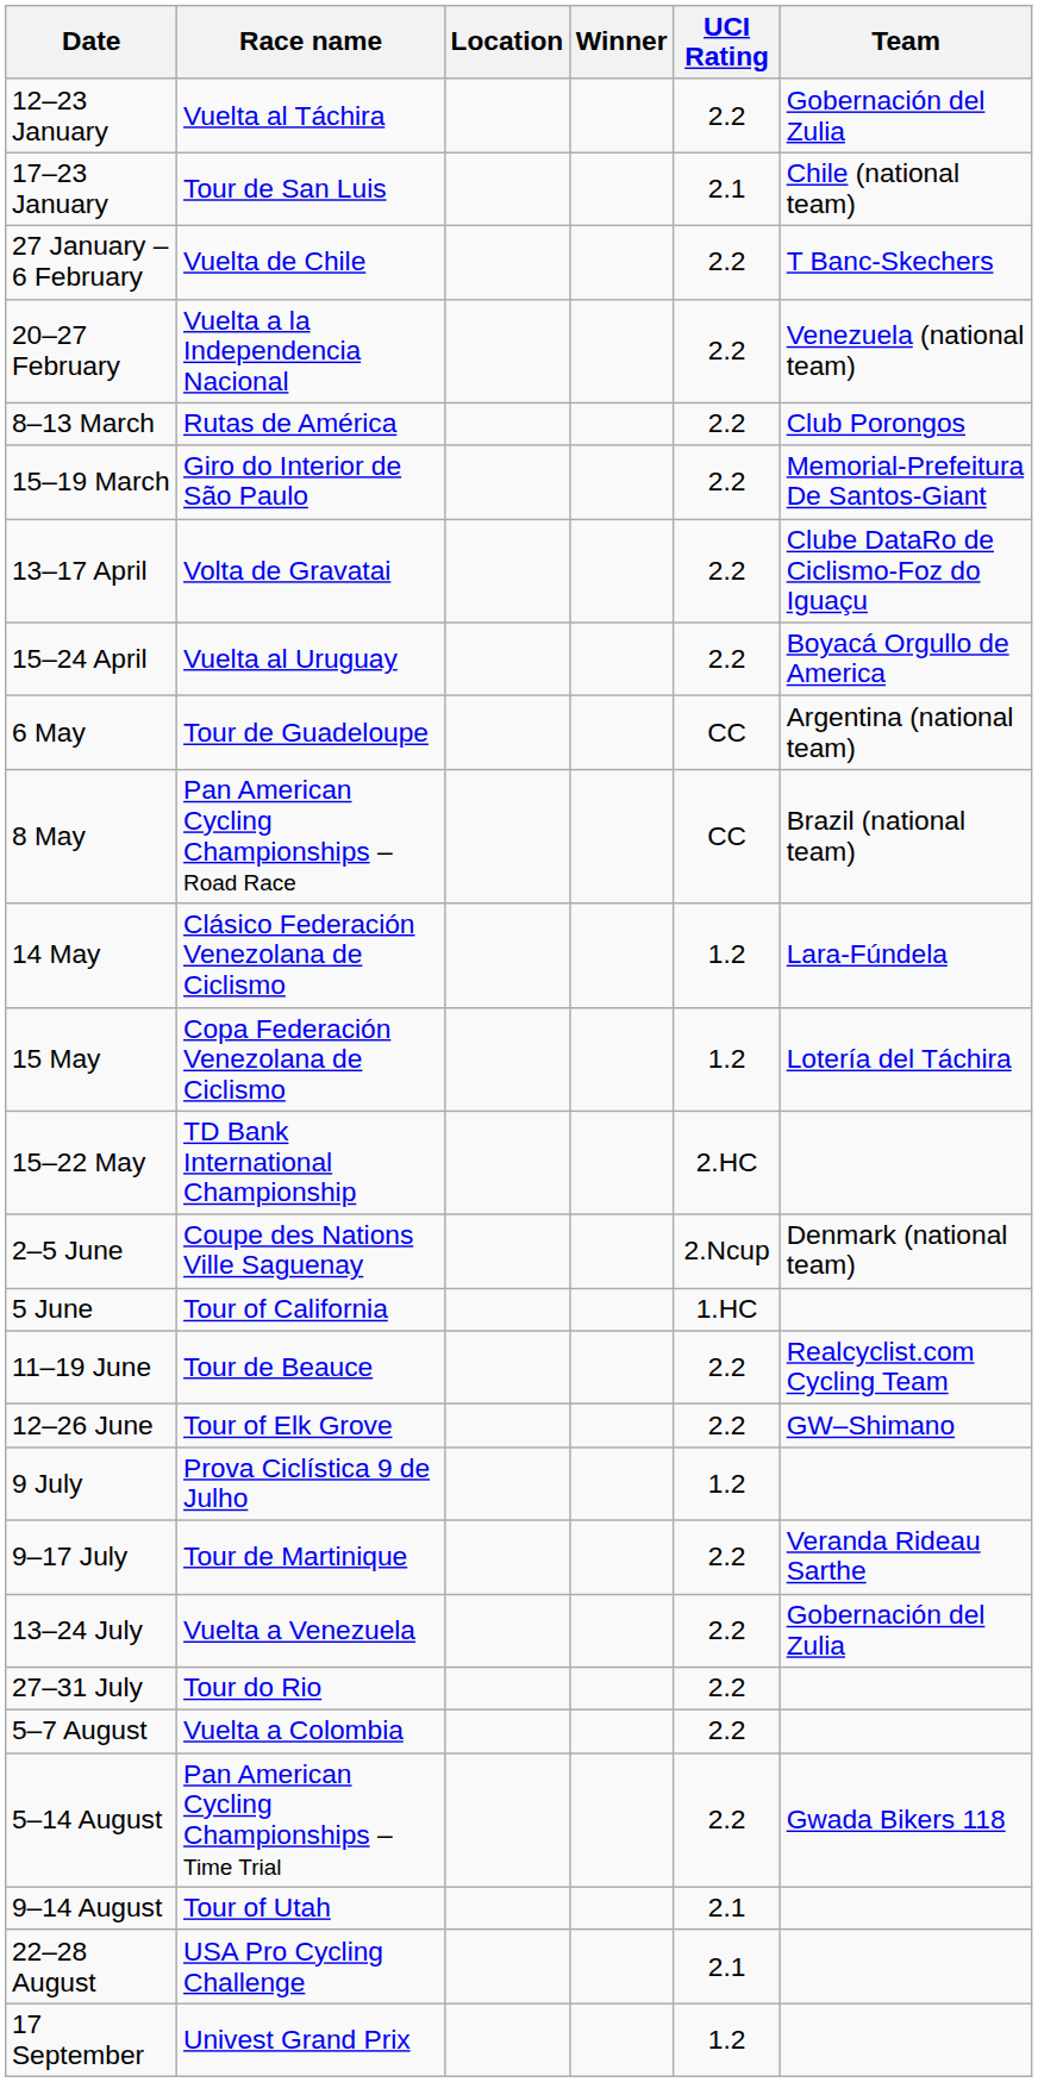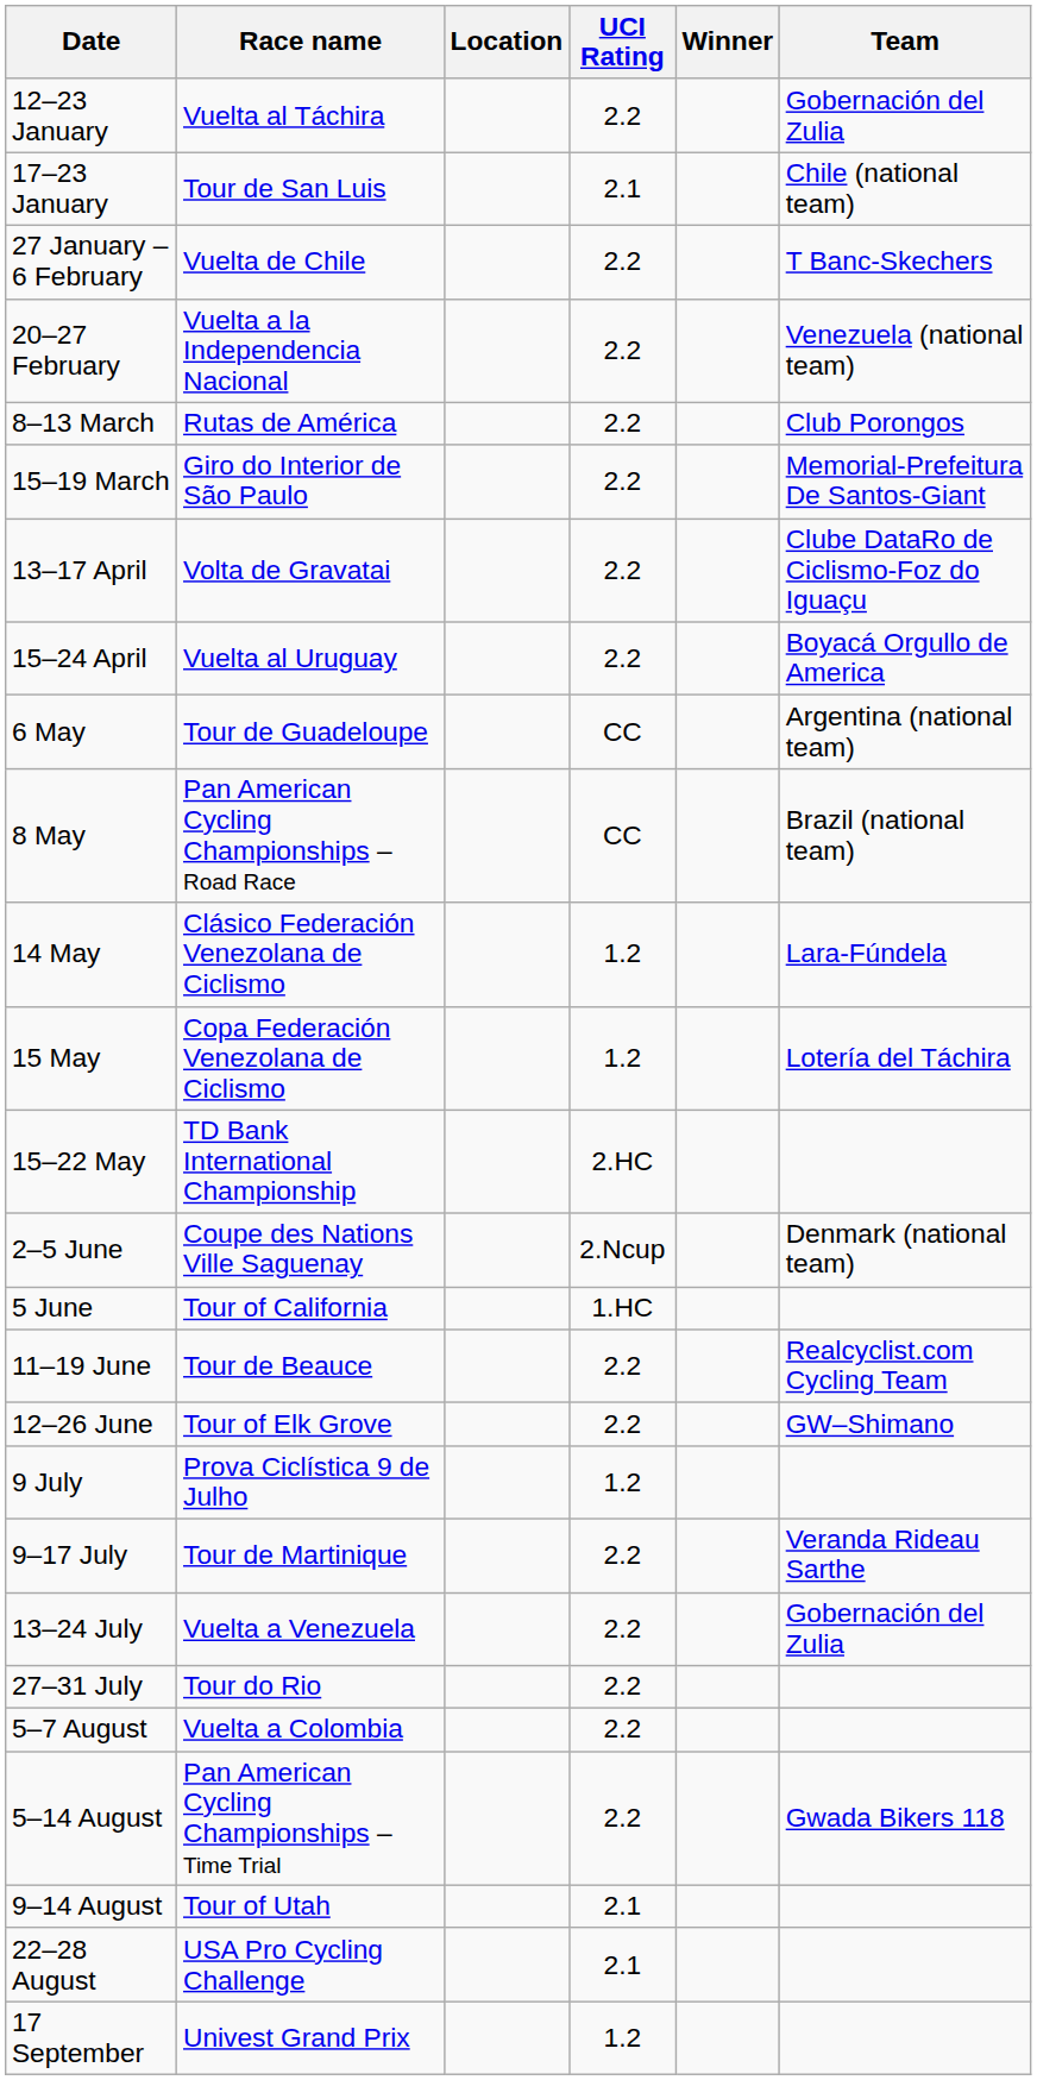 <table class="wikitable sortable">
 <tr>
 <th>Date</th>
 <th>Race name</th>
 <th>Location</th>
+<th><a href='#'>UCI Rating</a></th>
 <th>Winner</th>
-<th><a href='#'>UCI Rating</a></th>
 <th>Team</th>
 </tr>
 <tr>
 <td>12–23 January</td>
 <td><a href='#'>Vuelta al Táchira</a></td>
 <td></td>
+<td align=center>2.2</td>
 <td></td>
-<td align=center>2.2</td>
 <td><a href='#'>Gobernación del Zulia</a></td>
 </tr>
 <tr>
 <td>17–23 January</td>
 <td><a href='#'>Tour de San Luis</a></td>
 <td></td>
+<td align=center>2.1</td>
 <td></td>
-<td align=center>2.1</td>
 <td><a href='#'>Chile</a> (national team)</td>
 </tr>
 <tr>
 <td>27 January – 6 February</td>
 <td><a href='#'>Vuelta de Chile</a></td>
 <td></td>
+<td align=center>2.2</td>
 <td></td>
-<td align=center>2.2</td>
 <td><a href='#'>T Banc-Skechers</a></td>
 </tr>
 <tr>
 <td>20–27 February</td>
 <td><a href='#'>Vuelta a la Independencia Nacional</a></td>
 <td></td>
+<td align=center>2.2</td>
 <td></td>
-<td align=center>2.2</td>
 <td><a href='#'>Venezuela</a> (national team)</td>
 </tr>
 <tr>
 <td>8–13 March</td>
 <td><a href='#'>Rutas de América</a></td>
 <td></td>
+<td align=center>2.2</td>
 <td></td>
-<td align=center>2.2</td>
 <td><a href='#'>Club Porongos</a></td>
 </tr>
 <tr>
 <td>15–19 March</td>
 <td><a href='#'>Giro do Interior de São Paulo</a></td>
 <td></td>
+<td align=center>2.2</td>
 <td></td>
-<td align=center>2.2</td>
 <td><a href='#'>Memorial-Prefeitura De Santos-Giant</a></td>
 </tr>
 <tr>
 <td>13–17 April</td>
 <td><a href='#'>Volta de Gravatai</a></td>
 <td></td>
+<td align=center>2.2</td>
 <td></td>
-<td align=center>2.2</td>
 <td><a href='#'>Clube DataRo de Ciclismo-Foz do Iguaçu</a></td>
 </tr>
 <tr>
 <td>15–24 April</td>
 <td><a href='#'>Vuelta al Uruguay</a></td>
 <td></td>
+<td align=center>2.2</td>
 <td></td>
-<td align=center>2.2</td>
 <td><a href='#'>Boyacá Orgullo de America</a></td>
 </tr>
 <tr>
 <td>6 May</td>
 <td><a href='#'>Tour de Guadeloupe</a></td>
 <td></td>
+<td align=center>CC</td>
 <td></td>
-<td align=center>CC</td>
 <td>Argentina (national team)</td>
 </tr>
 <tr>
 <td>8 May</td>
 <td><a href='#'>Pan American Cycling Championships</a> – <small>Road Race</small></td>
 <td></td>
+<td align=center>CC</td>
 <td></td>
-<td align=center>CC</td>
 <td>Brazil (national team)</td>
 </tr>
 <tr>
 <td>14 May</td>
 <td><a href='#'>Clásico Federación Venezolana de Ciclismo</a></td>
 <td></td>
+<td align=center>1.2</td>
 <td></td>
-<td align=center>1.2</td>
 <td><a href='#'>Lara-Fúndela</a></td>
 </tr>
 <tr>
 <td>15 May</td>
 <td><a href='#'>Copa Federación Venezolana de Ciclismo</a></td>
 <td></td>
+<td align=center>1.2</td>
 <td></td>
-<td align=center>1.2</td>
 <td><a href='#'>Lotería del Táchira</a></td>
 </tr>
 <tr>
 <td>15–22 May</td>
 <td><a href='#'>TD Bank International Championship</a></td>
 <td></td>
+<td align=center>2.HC</td>
 <td></td>
-<td align=center>2.HC</td>
 <td></td>
 </tr>
 <tr>
 <td>2–5 June</td>
 <td><a href='#'>Coupe des Nations Ville Saguenay</a></td>
 <td></td>
+<td align=center>2.Ncup</td>
 <td></td>
-<td align=center>2.Ncup</td>
 <td>Denmark (national team)</td>
 </tr>
 <tr>
 <td>5 June</td>
 <td><a href='#'>Tour of California</a></td>
 <td></td>
+<td align=center>1.HC</td>
 <td></td>
-<td align=center>1.HC</td>
 <td></td>
 </tr>
 <tr>
 <td>11–19 June</td>
 <td><a href='#'>Tour de Beauce</a></td>
 <td></td>
+<td align=center>2.2</td>
 <td></td>
-<td align=center>2.2</td>
 <td><a href='#'>Realcyclist.com Cycling Team</a></td>
 </tr>
 <tr>
 <td>12–26 June</td>
 <td><a href='#'>Tour of Elk Grove</a></td>
 <td></td>
+<td align=center>2.2</td>
 <td></td>
-<td align=center>2.2</td>
 <td><a href='#'>GW–Shimano</a></td>
 </tr>
 <tr>
 <td>9 July</td>
 <td><a href='#'>Prova Ciclística 9 de Julho</a></td>
 <td></td>
+<td align=center>1.2</td>
 <td></td>
-<td align=center>1.2</td>
 <td></td>
 </tr>
 <tr>
 <td>9–17 July</td>
 <td><a href='#'>Tour de Martinique</a></td>
 <td></td>
+<td align=center>2.2</td>
 <td></td>
-<td align=center>2.2</td>
 <td><a href='#'>Veranda Rideau Sarthe</a></td>
 </tr>
 <tr>
 <td>13–24 July</td>
 <td><a href='#'>Vuelta a Venezuela</a></td>
 <td></td>
+<td align=center>2.2</td>
 <td></td>
-<td align=center>2.2</td>
 <td><a href='#'>Gobernación del Zulia</a></td>
 </tr>
 <tr>
 <td>27–31 July</td>
 <td><a href='#'>Tour do Rio</a></td>
 <td></td>
+<td align=center>2.2</td>
 <td></td>
-<td align=center>2.2</td>
 <td></td>
 </tr>
 <tr>
 <td>5–7 August</td>
 <td><a href='#'>Vuelta a Colombia</a></td>
 <td></td>
+<td align=center>2.2</td>
 <td></td>
-<td align=center>2.2</td>
 <td></td>
 </tr>
 <tr>
 <td>5–14 August</td>
 <td><a href='#'>Pan American Cycling Championships</a> – <small>Time Trial</small></td>
 <td></td>
+<td align=center>2.2</td>
 <td></td>
-<td align=center>2.2</td>
 <td><a href='#'>Gwada Bikers 118</a></td>
 </tr>
 <tr>
 <td>9–14 August</td>
 <td><a href='#'>Tour of Utah</a></td>
 <td></td>
+<td align=center>2.1</td>
 <td></td>
-<td align=center>2.1</td>
 <td></td>
 </tr>
 <tr>
 <td>22–28 August</td>
 <td><a href='#'>USA Pro Cycling Challenge</a></td>
 <td></td>
+<td align=center>2.1</td>
 <td></td>
-<td align=center>2.1</td>
 <td></td>
 </tr>
 <tr>
 <td>17 September</td>
 <td><a href='#'>Univest Grand Prix</a></td>
 <td></td>
+<td align=center>1.2</td>
 <td></td>
-<td align=center>1.2</td>
 <td></td>
 </tr>
 </table>
